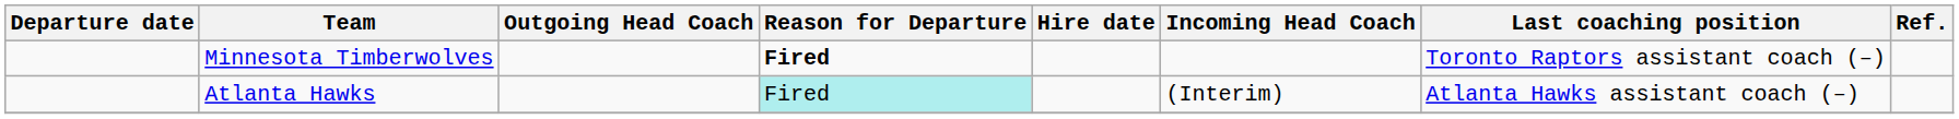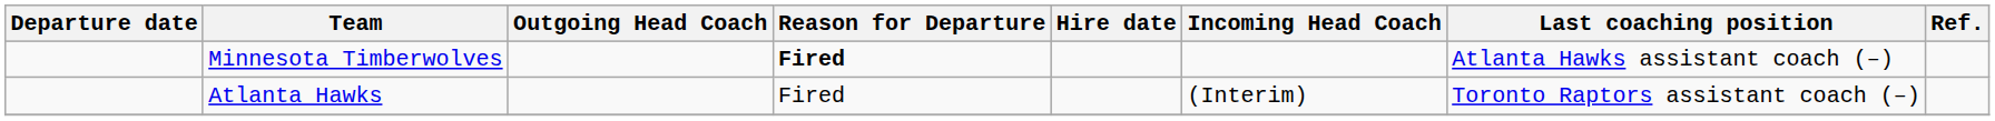 <table class="wikitable sortable">
 <tr>
 <th>Departure date</th>
 <th>Team</th>
 <th>Outgoing Head Coach</th>
 <th>Reason for Departure</th>
 <th>Hire date</th>
 <th>Incoming Head Coach</th>
 <th class="unsortable">Last coaching position</th>
 <th class="unsortable">Ref.</th>
 </tr>
 <tr>
 <td align=center></td>
 <td><a href='#'>Minnesota Timberwolves</a></td>
 <td></td>
 <td><strong>Fired</strong></td>
 <td></td>
 <td></td>
-<td><a href='#'>Toronto Raptors</a> assistant coach (–)</td>
+<td><a href='#'>Atlanta Hawks</a> assistant coach (–)</td>
 <td></td>
 </tr>
 <tr>
 <td align=center></td>
 <td><a href='#'>Atlanta Hawks</a></td>
 <td></td>
-<td style="background: paleturquoise;">Fired</td>
+<td>Fired</td>
 <td></td>
 <td> (Interim)</td>
-<td><a href='#'>Atlanta Hawks</a> assistant coach (–)</td>
+<td><a href='#'>Toronto Raptors</a> assistant coach (–)</td>
 <td></td>
 </tr>
 <tr>
 </tr>
 </table>
